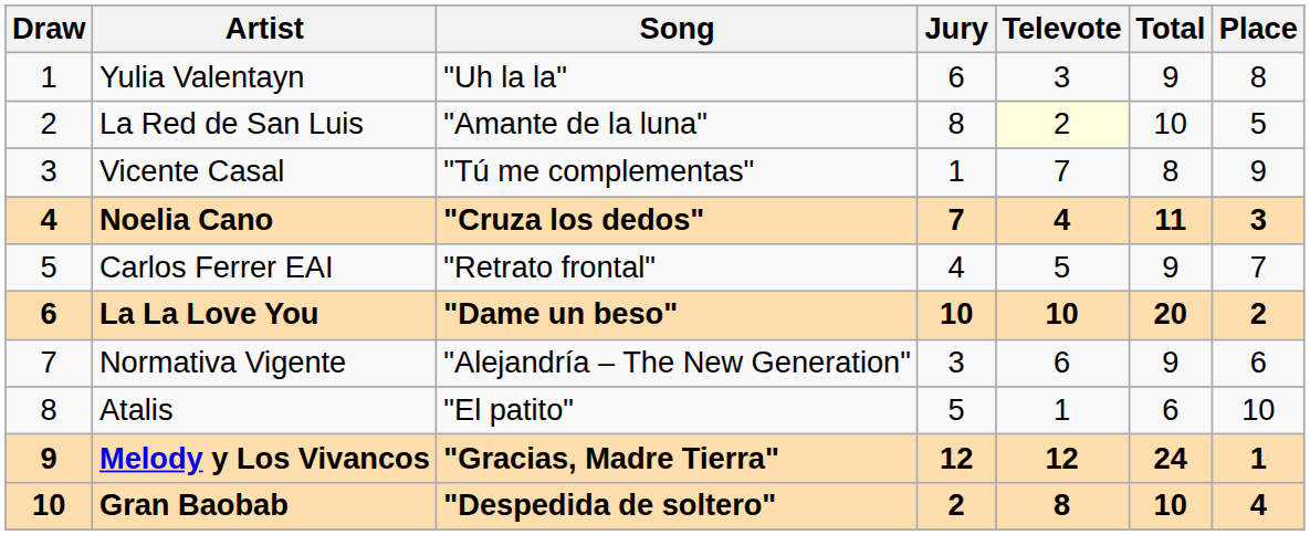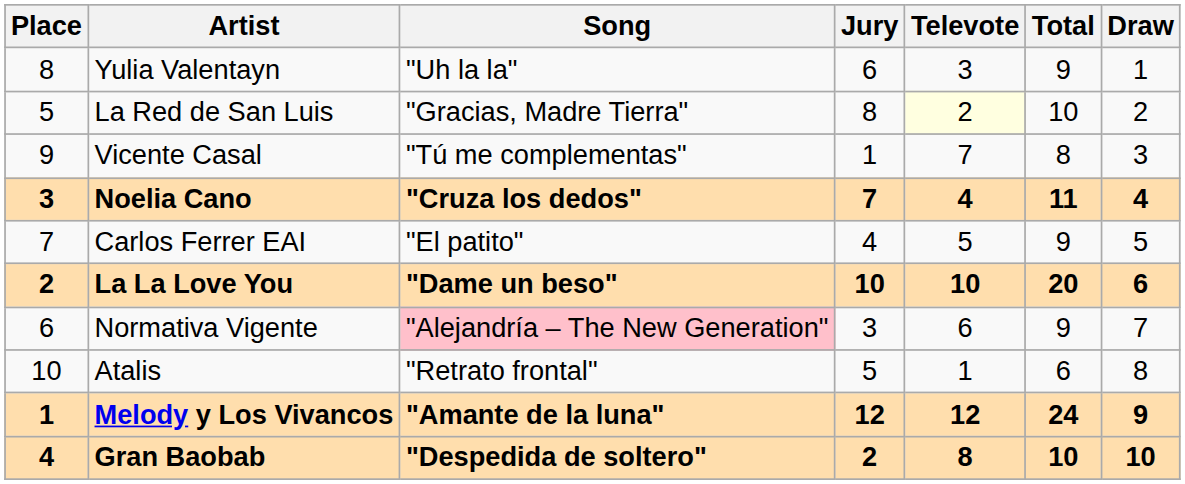 <table class="sortable wikitable" style="margin: 1em auto 1em auto; text-align:center">
 <tr>
-<th>Draw</th>
+<th>Place</th>
 <th>Artist</th>
 <th>Song</th>
 <th>Jury</th>
 <th>Televote</th>
 <th>Total</th>
-<th>Place</th>
+<th>Draw</th>
 </tr>
 <tr>
-<td>1</td>
+<td>8</td>
 <td align="left">Yulia Valentayn</td>
 <td align="left">"Uh la la"</td>
 <td>6</td>
 <td>3</td>
 <td>9</td>
-<td>8</td>
+<td>1</td>
 </tr>
 <tr>
-<td>2</td>
+<td>5</td>
 <td align="left">La Red de San Luis</td>
-<td align="left">"Amante de la luna"</td>
+<td align="left">"Gracias, Madre Tierra"</td>
 <td>8</td>
 <td style="background: lightyellow;">2</td>
 <td>10</td>
-<td>5</td>
+<td>2</td>
 </tr>
 <tr>
-<td>3</td>
+<td>9</td>
 <td align="left">Vicente Casal</td>
 <td align="left">"Tú me complementas"</td>
 <td>1</td>
 <td>7</td>
 <td>8</td>
-<td>9</td>
+<td>3</td>
 </tr>
 <tr style="font-weight:bold; background:navajowhite;">
-<td>4</td>
+<td>3</td>
 <td align="left">Noelia Cano</td>
 <td align="left">"Cruza los dedos"</td>
 <td>7</td>
 <td>4</td>
 <td>11</td>
-<td>3</td>
+<td>4</td>
 </tr>
 <tr>
-<td>5</td>
+<td>7</td>
 <td align="left">Carlos Ferrer EAI</td>
-<td align="left">"Retrato frontal"</td>
+<td align="left">"El patito"</td>
 <td>4</td>
 <td>5</td>
 <td>9</td>
-<td>7</td>
+<td>5</td>
 </tr>
 <tr style="font-weight:bold; background:navajowhite;">
-<td>6</td>
+<td>2</td>
 <td align="left">La La Love You</td>
 <td align="left">"Dame un beso"</td>
 <td>10</td>
 <td>10</td>
 <td>20</td>
-<td>2</td>
+<td>6</td>
 </tr>
 <tr>
-<td>7</td>
+<td>6</td>
 <td align="left">Normativa Vigente</td>
-<td align="left">"Alejandría – The New Generation"</td>
+<td align="left" style="background: pink;">"Alejandría – The New Generation"</td>
 <td>3</td>
 <td>6</td>
 <td>9</td>
-<td>6</td>
+<td>7</td>
 </tr>
 <tr>
-<td>8</td>
+<td>10</td>
 <td align="left">Atalis</td>
-<td align="left">"El patito"</td>
+<td align="left">"Retrato frontal"</td>
 <td>5</td>
 <td>1</td>
 <td>6</td>
-<td>10</td>
+<td>8</td>
 </tr>
 <tr style="font-weight:bold; background:navajowhite;">
-<td>9</td>
+<td>1</td>
 <td align="left"><a href='#'>Melody</a> y Los Vivancos</td>
-<td align="left">"Gracias, Madre Tierra"</td>
+<td align="left">"Amante de la luna"</td>
 <td>12</td>
 <td>12</td>
 <td>24</td>
-<td>1</td>
+<td>9</td>
 </tr>
 <tr style="font-weight:bold; background:navajowhite;">
-<td>10</td>
+<td>4</td>
 <td align="left">Gran Baobab</td>
 <td align="left">"Despedida de soltero"</td>
 <td>2</td>
 <td>8</td>
 <td>10</td>
-<td>4</td>
+<td>10</td>
 </tr>
 </table>
